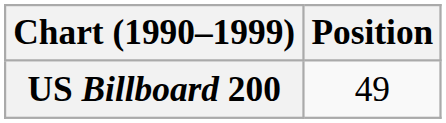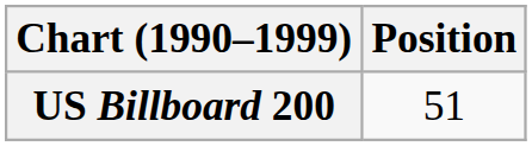 <table class="wikitable plainrowheaders" style="text-align:center">
 <tr>
 <th scope="col">Chart (1990–1999)</th>
 <th scope="col">Position</th>
 </tr>
 <tr>
 <th scope="row">US <em>Billboard</em> 200</th>
-<td>49</td>
+<td>51</td>
 </tr>
 </table>
